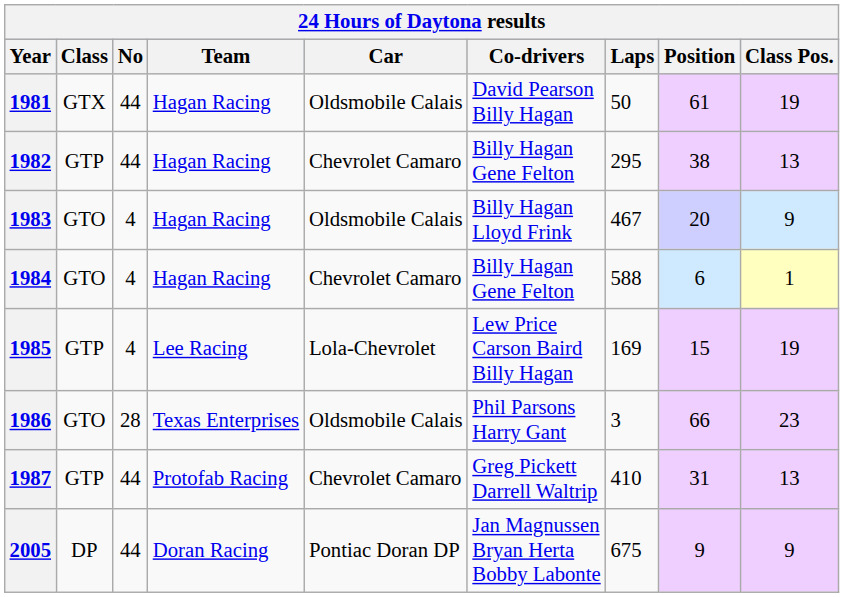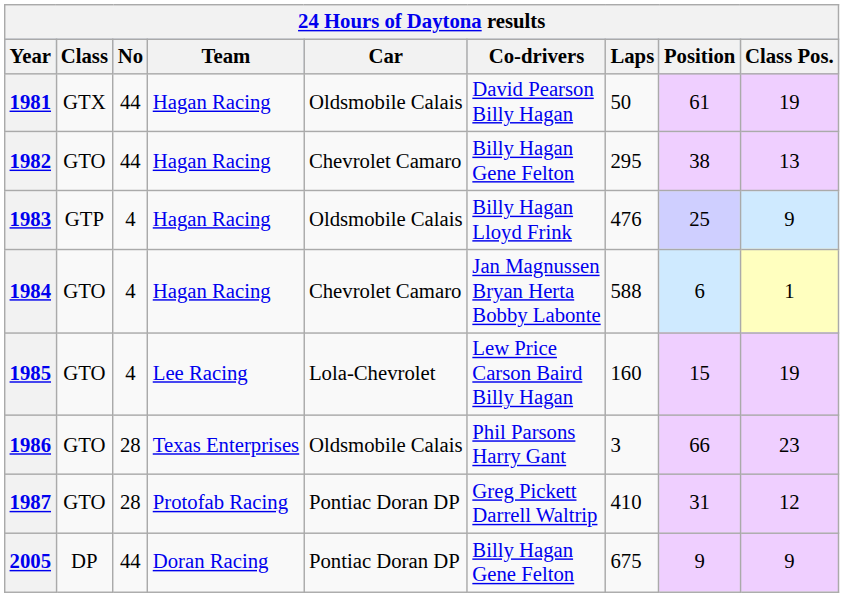 <table class="wikitable" style="font-size:90%">
 <tr>
 <th colspan=45><a href='#'>24 Hours of Daytona</a> results</th>
 </tr>
 <tr style="background:#abbbdd;">
 <th>Year</th>
 <th>Class</th>
 <th>No</th>
 <th>Team</th>
 <th>Car</th>
 <th>Co-drivers</th>
 <th>Laps</th>
 <th>Position</th>
 <th>Class Pos.</th>
 </tr>
 <tr>
 <th><a href='#'>1981</a></th>
 <td align=center>GTX</td>
 <td align=center>44</td>
 <td> <a href='#'>Hagan Racing</a></td>
 <td>Oldsmobile Calais</td>
 <td> <a href='#'>David Pearson</a><br> <a href='#'>Billy Hagan</a></td>
 <td>50</td>
 <td style="background:#EFCFFF;" align=center>61 </td>
 <td style="background:#EFCFFF;" align=center>19 </td>
 </tr>
 <tr>
 <th><a href='#'>1982</a></th>
-<td align=center>GTP</td>
+<td align=center>GTO</td>
 <td align=center>44</td>
 <td> <a href='#'>Hagan Racing</a></td>
 <td>Chevrolet Camaro</td>
 <td> <a href='#'>Billy Hagan</a><br> <a href='#'>Gene Felton</a></td>
 <td>295</td>
 <td style="background:#EFCFFF;" align=center>38 </td>
 <td style="background:#EFCFFF;" align=center>13 </td>
 </tr>
 <tr>
 <th><a href='#'>1983</a></th>
-<td align=center>GTO</td>
+<td align=center>GTP</td>
 <td align=center>4</td>
 <td> <a href='#'>Hagan Racing</a></td>
 <td>Oldsmobile Calais</td>
 <td> <a href='#'>Billy Hagan</a><br> <a href='#'>Lloyd Frink</a></td>
-<td>467</td>
-<td style="background:#CFCFFF;" align=center>20</td>
+<td>476</td>
+<td style="background:#CFCFFF;" align=center>25</td>
 <td style="background:#CFEAFF;" align=center>9</td>
 </tr>
 <tr>
 <th><a href='#'>1984</a></th>
 <td align=center>GTO</td>
 <td align=center>4</td>
 <td> <a href='#'>Hagan Racing</a></td>
 <td>Chevrolet Camaro</td>
-<td> <a href='#'>Billy Hagan</a><br> <a href='#'>Gene Felton</a></td>
+<td> <a href='#'>Jan Magnussen</a><br> <a href='#'>Bryan Herta</a><br> <a href='#'>Bobby Labonte</a></td>
 <td>588</td>
 <td style="background:#CFEAFF;" align=center>6</td>
 <td style="background:#FFFFBF;" align=center>1</td>
 </tr>
 <tr>
 <th><a href='#'>1985</a></th>
-<td align=center>GTP</td>
+<td align=center>GTO</td>
 <td align=center>4</td>
 <td> <a href='#'>Lee Racing</a></td>
 <td>Lola-Chevrolet</td>
 <td> <a href='#'>Lew Price</a><br> <a href='#'>Carson Baird</a><br> <a href='#'>Billy Hagan</a></td>
-<td>169</td>
+<td>160</td>
 <td style="background:#EFCFFF;" align=center>15 </td>
 <td style="background:#EFCFFF;" align=center>19 </td>
 </tr>
 <tr>
 <th><a href='#'>1986</a></th>
 <td align=center>GTO</td>
 <td align=center>28</td>
 <td> <a href='#'>Texas Enterprises</a></td>
 <td>Oldsmobile Calais</td>
 <td> <a href='#'>Phil Parsons</a><br> <a href='#'>Harry Gant</a></td>
 <td>3</td>
 <td style="background:#EFCFFF;" align=center>66 </td>
 <td style="background:#EFCFFF;" align=center>23 </td>
 </tr>
 <tr>
 <th><a href='#'>1987</a></th>
-<td align=center>GTP</td>
-<td align=center>44</td>
+<td align=center>GTO</td>
+<td align=center>28</td>
 <td> <a href='#'>Protofab Racing</a></td>
-<td>Chevrolet Camaro</td>
+<td>Pontiac Doran DP</td>
 <td> <a href='#'>Greg Pickett</a><br> <a href='#'>Darrell Waltrip</a></td>
 <td>410</td>
 <td style="background:#EFCFFF;" align=center>31 </td>
-<td style="background:#EFCFFF;" align=center>13 </td>
+<td style="background:#EFCFFF;" align=center>12 </td>
 </tr>
 <tr>
 <th><a href='#'>2005</a></th>
 <td align=center>DP</td>
 <td align=center>44</td>
 <td> <a href='#'>Doran Racing</a></td>
 <td>Pontiac Doran DP</td>
-<td> <a href='#'>Jan Magnussen</a><br> <a href='#'>Bryan Herta</a><br> <a href='#'>Bobby Labonte</a></td>
+<td> <a href='#'>Billy Hagan</a><br> <a href='#'>Gene Felton</a></td>
 <td>675</td>
 <td style="background:#EFCFFF;" align=center>9 </td>
 <td style="background:#EFCFFF;" align=center>9 </td>
 </tr>
 </table>
